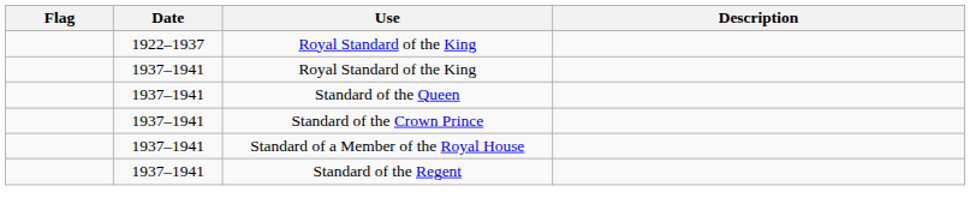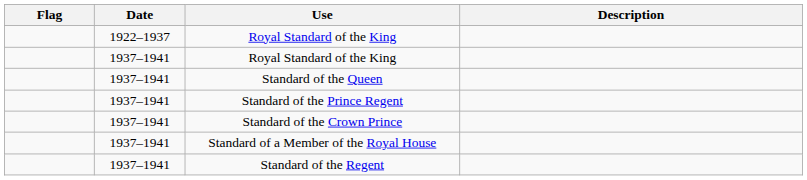 <table class="wikitable" style="text-align:center;">
 <tr style="background:#efefef;">
 <th style="width:100px;">Flag</th>
 <th style="width:100px;">Date</th>
 <th style="width:320px; text-align:center;">Use</th>
 <th style="width:400px; text-align:center;">Description</th>
 </tr>
 <tr>
 <td></td>
 <td>1922–1937</td>
 <td><a href='#'>Royal Standard</a> of the <a href='#'>King</a> </td>
 <td></td>
 </tr>
 <tr>
 <td></td>
 <td>1937–1941</td>
 <td>Royal Standard of the King </td>
 <td></td>
 </tr>
 <tr>
 <td></td>
 <td>1937–1941</td>
 <td>Standard of the <a href='#'>Queen</a> </td>
 <td></td>
 </tr>
 <tr>
 <td></td>
 <td>1937–1941</td>
+<td>Standard of the <a href='#'>Prince Regent</a> </td>
+<td></td>
+</tr>
+<tr>
+<td></td>
+<td>1937–1941</td>
 <td>Standard of the <a href='#'>Crown Prince</a> </td>
 <td></td>
 </tr>
 <tr>
 <td></td>
 <td>1937–1941</td>
 <td>Standard of a Member of the <a href='#'>Royal House</a> </td>
 <td></td>
 </tr>
 <tr>
 <td></td>
 <td>1937–1941</td>
 <td>Standard of the <a href='#'>Regent</a> </td>
 <td></td>
 </tr>
 </table>
